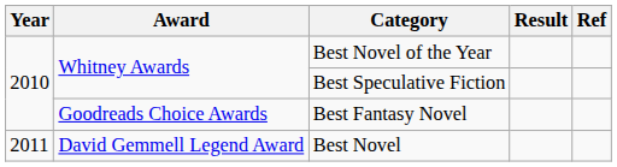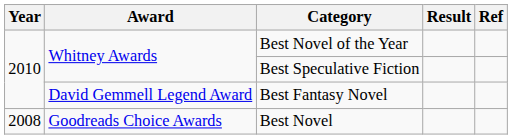 <table class="wikitable sortable">
 <tr>
 <th>Year</th>
 <th>Award</th>
 <th>Category</th>
 <th>Result</th>
 <th>Ref</th>
 </tr>
 <tr>
 <td rowspan="3">2010</td>
 <td rowspan="2"><a href='#'>Whitney Awards</a></td>
 <td>Best Novel of the Year</td>
 <td></td>
 <td></td>
 </tr>
 <tr>
 <td>Best Speculative Fiction</td>
 <td></td>
 <td></td>
 </tr>
 <tr>
-<td><a href='#'>Goodreads Choice Awards</a></td>
+<td><a href='#'>David Gemmell Legend Award</a></td>
 <td>Best Fantasy Novel</td>
 <td></td>
 <td></td>
 </tr>
 <tr>
-<td>2011</td>
-<td><a href='#'>David Gemmell Legend Award</a></td>
+<td>2008</td>
+<td><a href='#'>Goodreads Choice Awards</a></td>
 <td>Best Novel</td>
 <td></td>
 <td></td>
 </tr>
 </table>
